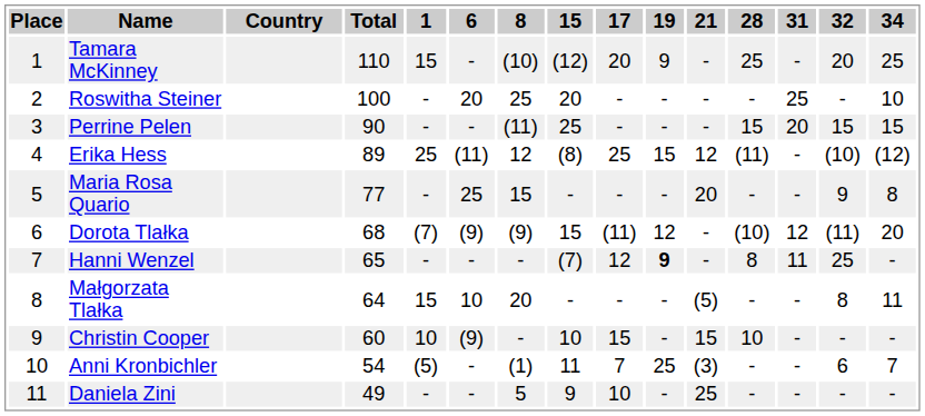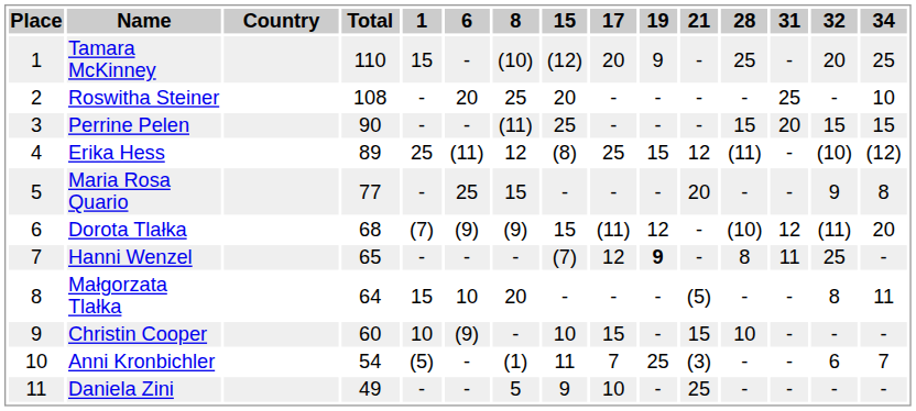 <table border="0" style="border: 1px solid #999; background-color:#FFFFFF; text-align:center; font-size:86%; line-height:15px;">
 <tr align="center" bgcolor="#CCCCCC">
 <th width=35>Place</th>
 <th width=170>Name</th>
 <th width=120>Country</th>
 <th width=50>Total</th>
 <th width=40>1</th>
 <th width=40>6</th>
 <th width=40>8</th>
 <th width=40>15</th>
 <th width=40>17</th>
 <th width=40>19</th>
 <th width=40>21</th>
 <th width=40>28</th>
 <th width=40>31</th>
 <th width=40>32</th>
 <th width=40>34</th>
 </tr>
 <tr bgcolor="#EFEFEF">
 <td>1</td>
 <td align="left"><a href='#'>Tamara McKinney</a></td>
 <td align="left"></td>
 <td>110</td>
 <td>15</td>
 <td>-</td>
 <td>(10)</td>
 <td>(12)</td>
 <td>20</td>
 <td>9</td>
 <td>-</td>
 <td>25</td>
 <td>-</td>
 <td>20</td>
 <td>25</td>
 </tr>
 <tr>
 <td>2</td>
 <td align="left"><a href='#'>Roswitha Steiner</a></td>
 <td align="left"></td>
-<td>100</td>
+<td>108</td>
 <td>-</td>
 <td>20</td>
 <td>25</td>
 <td>20</td>
 <td>-</td>
 <td>-</td>
 <td>-</td>
 <td>-</td>
 <td>25</td>
 <td>-</td>
 <td>10</td>
 </tr>
 <tr bgcolor="#EFEFEF">
 <td>3</td>
 <td align="left"><a href='#'>Perrine Pelen</a></td>
 <td align="left"></td>
 <td>90</td>
 <td>-</td>
 <td>-</td>
 <td>(11)</td>
 <td>25</td>
 <td>-</td>
 <td>-</td>
 <td>-</td>
 <td>15</td>
 <td>20</td>
 <td>15</td>
 <td>15</td>
 </tr>
 <tr>
 <td>4</td>
 <td align="left"><a href='#'>Erika Hess</a></td>
 <td align="left"></td>
 <td>89</td>
 <td>25</td>
 <td>(11)</td>
 <td>12</td>
 <td>(8)</td>
 <td>25</td>
 <td>15</td>
 <td>12</td>
 <td>(11)</td>
 <td>-</td>
 <td>(10)</td>
 <td>(12)</td>
 </tr>
 <tr bgcolor="#EFEFEF">
 <td>5</td>
 <td align="left"><a href='#'>Maria Rosa Quario</a></td>
 <td align="left"></td>
 <td>77</td>
 <td>-</td>
 <td>25</td>
 <td>15</td>
 <td>-</td>
 <td>-</td>
 <td>-</td>
 <td>20</td>
 <td>-</td>
 <td>-</td>
 <td>9</td>
 <td>8</td>
 </tr>
 <tr>
 <td>6</td>
 <td align="left"><a href='#'>Dorota Tlałka</a></td>
 <td align="left"></td>
 <td>68</td>
 <td>(7)</td>
 <td>(9)</td>
 <td>(9)</td>
 <td>15</td>
 <td>(11)</td>
 <td>12</td>
 <td>-</td>
 <td>(10)</td>
 <td>12</td>
 <td>(11)</td>
 <td>20</td>
 </tr>
 <tr bgcolor="#EFEFEF">
 <td>7</td>
 <td align="left"><a href='#'>Hanni Wenzel</a></td>
 <td align="left"></td>
 <td>65</td>
 <td>-</td>
 <td>-</td>
 <td>-</td>
 <td>(7)</td>
 <td>12</td>
 <td><strong>9</strong></td>
 <td>-</td>
 <td>8</td>
 <td>11</td>
 <td>25</td>
 <td>-</td>
 </tr>
 <tr>
 <td>8</td>
 <td align="left"><a href='#'>Małgorzata Tlałka</a></td>
 <td align="left"></td>
 <td>64</td>
 <td>15</td>
 <td>10</td>
 <td>20</td>
 <td>-</td>
 <td>-</td>
 <td>-</td>
 <td>(5)</td>
 <td>-</td>
 <td>-</td>
 <td>8</td>
 <td>11</td>
 </tr>
 <tr bgcolor="#EFEFEF">
 <td>9</td>
 <td align="left"><a href='#'>Christin Cooper</a></td>
 <td align="left"></td>
 <td>60</td>
 <td>10</td>
 <td>(9)</td>
 <td>-</td>
 <td>10</td>
 <td>15</td>
 <td>-</td>
 <td>15</td>
 <td>10</td>
 <td>-</td>
 <td>-</td>
 <td>-</td>
 </tr>
 <tr>
 <td>10</td>
 <td align="left"><a href='#'>Anni Kronbichler</a></td>
 <td align="left"></td>
 <td>54</td>
 <td>(5)</td>
 <td>-</td>
 <td>(1)</td>
 <td>11</td>
 <td>7</td>
 <td>25</td>
 <td>(3)</td>
 <td>-</td>
 <td>-</td>
 <td>6</td>
 <td>7</td>
 </tr>
 <tr bgcolor="#EFEFEF">
 <td>11</td>
 <td align="left"><a href='#'>Daniela Zini</a></td>
 <td align="left"></td>
 <td>49</td>
 <td>-</td>
 <td>-</td>
 <td>5</td>
 <td>9</td>
 <td>10</td>
 <td>-</td>
 <td>25</td>
 <td>-</td>
 <td>-</td>
 <td>-</td>
 <td>-</td>
 </tr>
 </table>
